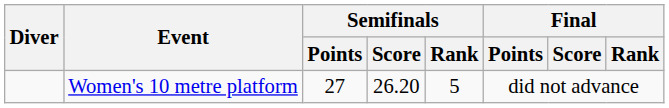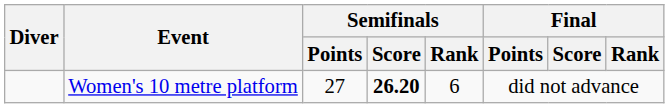 <table class="wikitable sortable" style="text-align:center">
 <tr>
 <th rowspan=2>Diver</th>
 <th rowspan=2>Event</th>
 <th colspan=3>Semifinals</th>
 <th colspan=3>Final</th>
 </tr>
 <tr>
 <th>Points</th>
 <th>Score</th>
 <th>Rank</th>
 <th>Points</th>
 <th>Score</th>
 <th>Rank</th>
 </tr>
 <tr>
 <td align=left></td>
 <td align=left><a href='#'>Women's 10 metre platform</a></td>
 <td>27</td>
-<td>26.20</td>
-<td>5</td>
+<td><strong>26.20</strong></td>
+<td>6</td>
 <td colspan=3>did not advance</td>
 </tr>
 </table>
